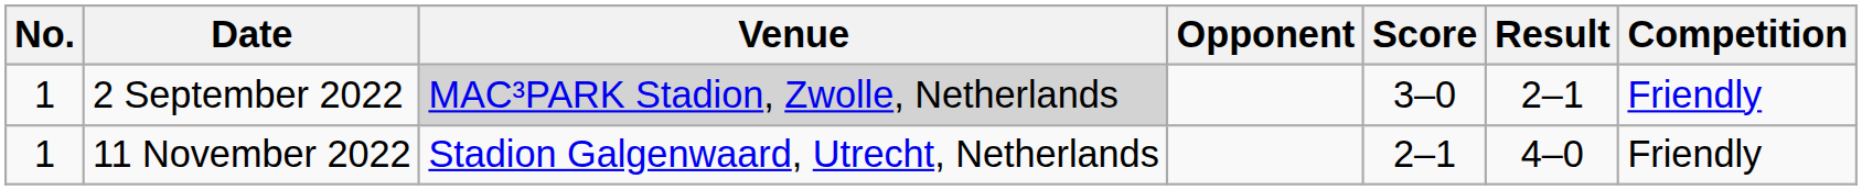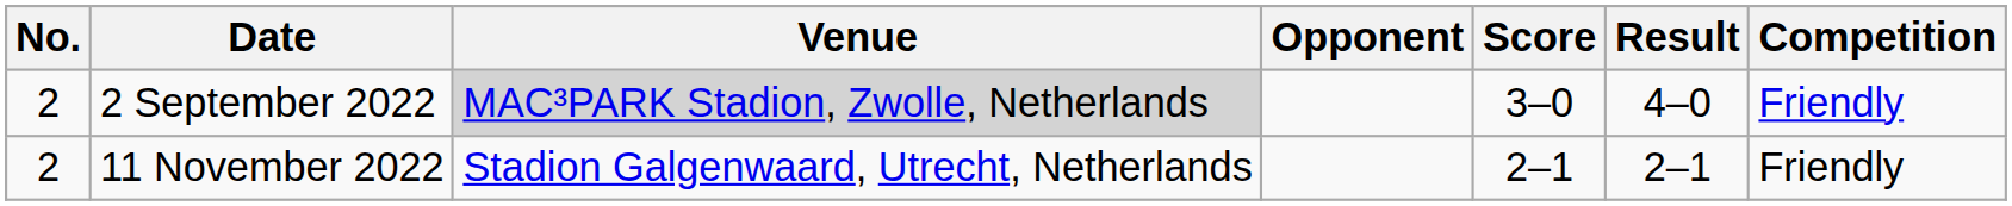 <table class="wikitable sortable">
 <tr>
 <th scope="col">No.</th>
 <th scope="col">Date</th>
 <th scope="col">Venue</th>
 <th scope="col">Opponent</th>
 <th scope="col">Score</th>
 <th scope="col">Result</th>
 <th scope="col">Competition</th>
 </tr>
 <tr>
-<td align="center">1</td>
+<td align="center">2</td>
 <td>2 September 2022</td>
 <td style="background: lightgrey;"><a href='#'>MAC³PARK Stadion</a>, <a href='#'>Zwolle</a>, Netherlands</td>
 <td></td>
 <td align="center">3–0</td>
-<td align="center">2–1</td>
+<td align="center">4–0</td>
 <td><a href='#'>Friendly</a></td>
 </tr>
 <tr>
-<td align="center">1</td>
+<td align="center">2</td>
 <td>11 November 2022</td>
 <td><a href='#'>Stadion Galgenwaard</a>, <a href='#'>Utrecht</a>, Netherlands</td>
 <td></td>
 <td align="center">2–1</td>
-<td align="center">4–0</td>
+<td align="center">2–1</td>
 <td>Friendly</td>
 </tr>
 </table>
